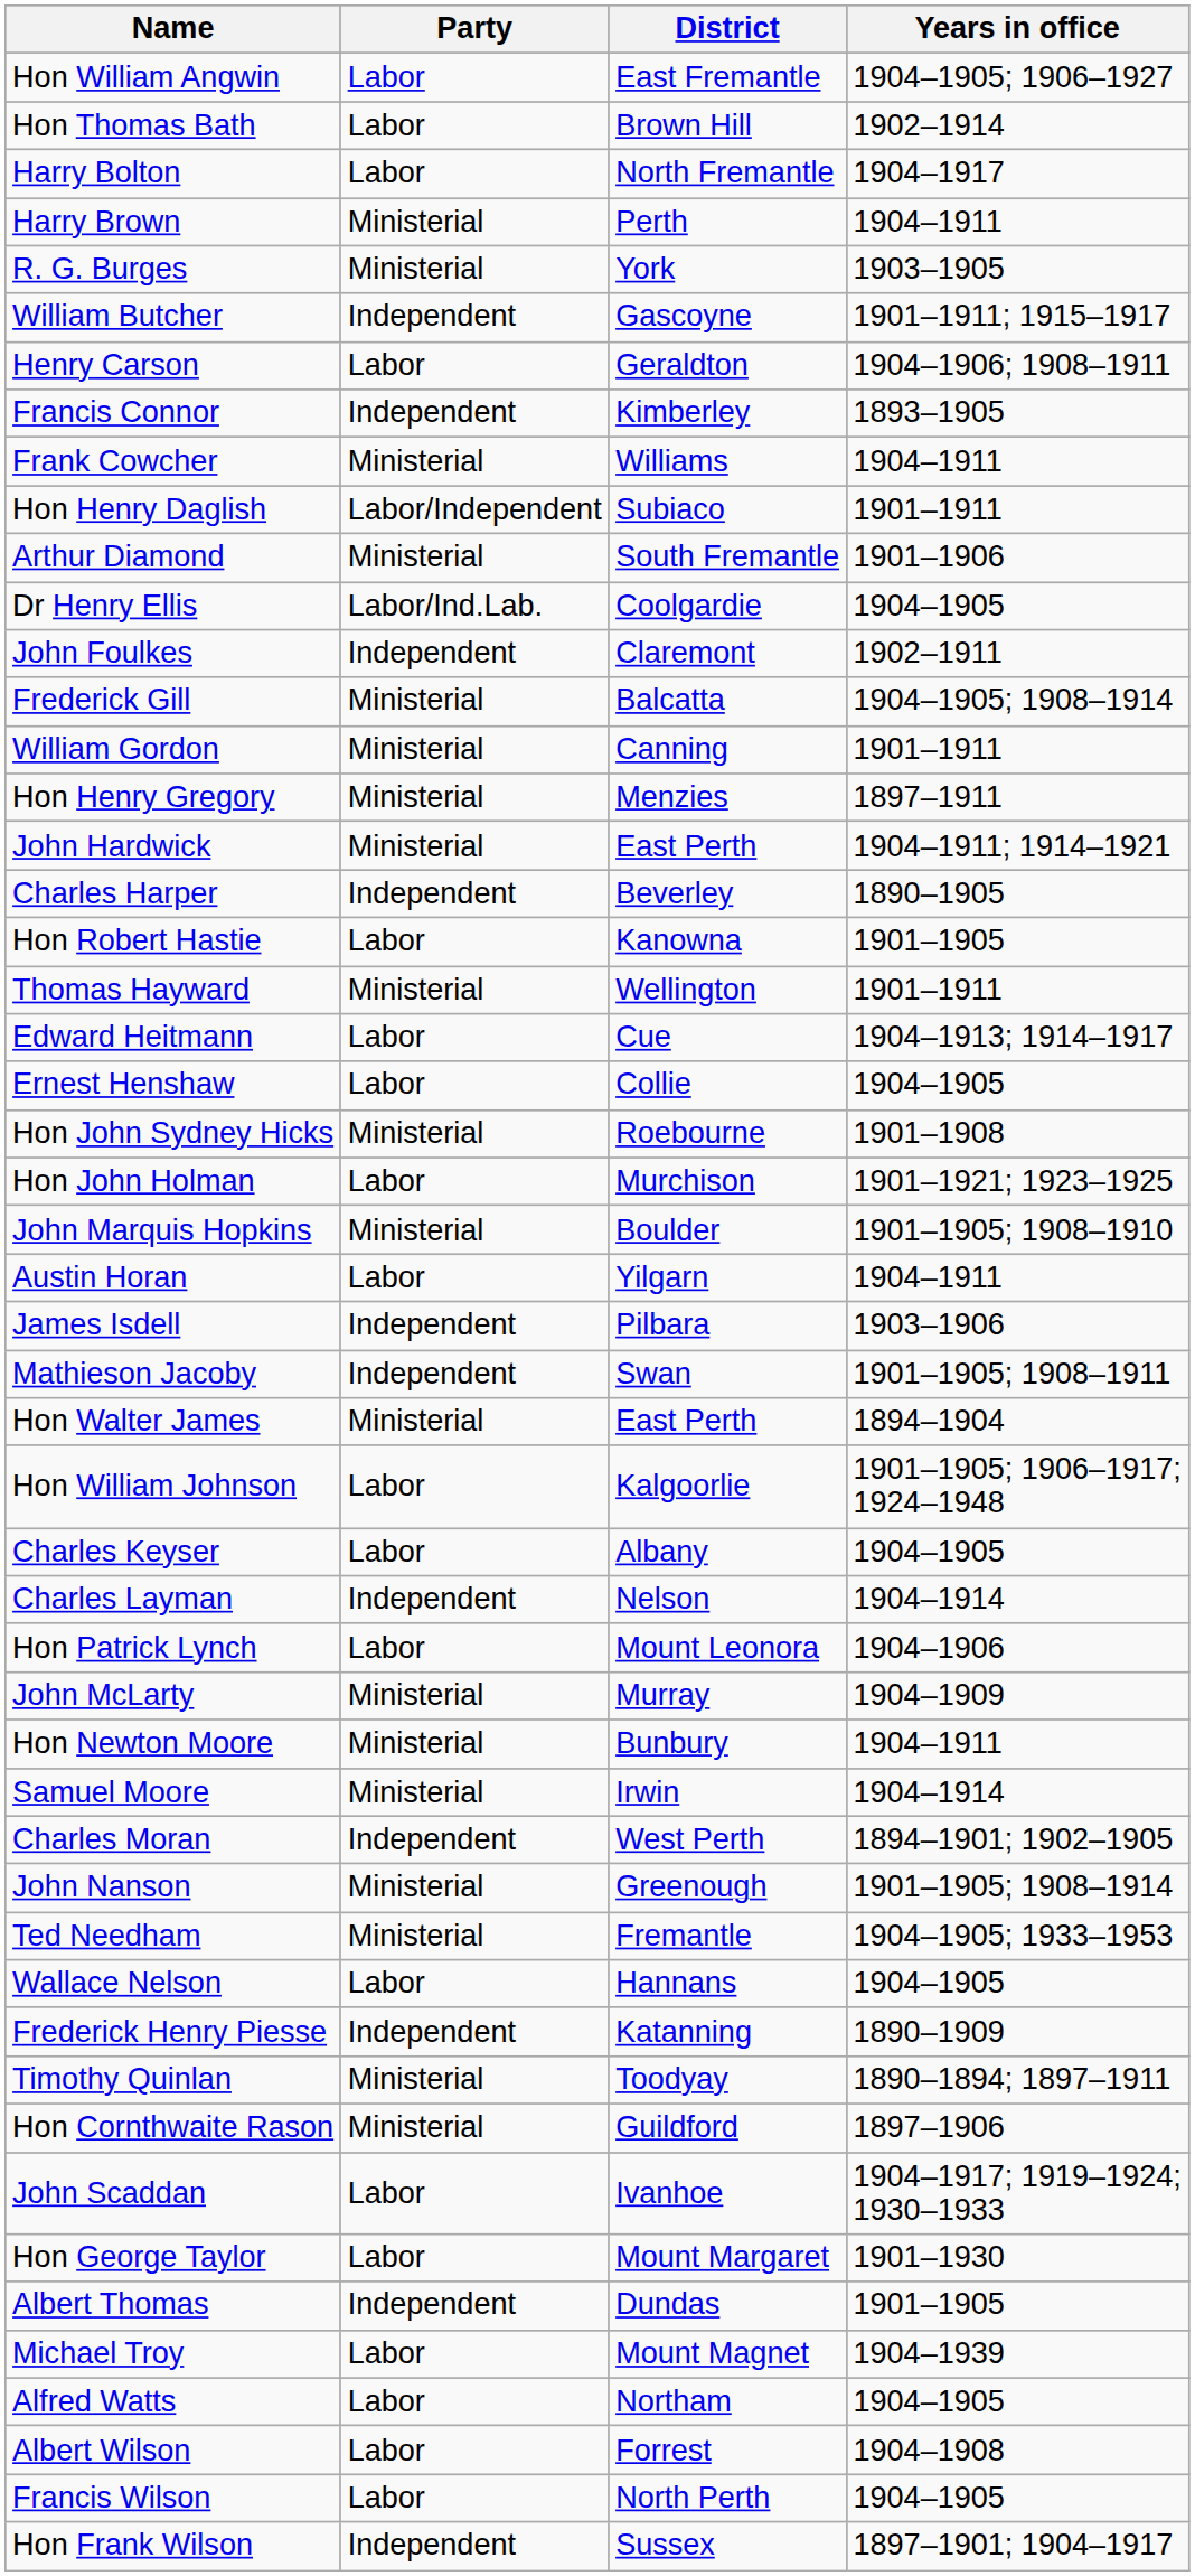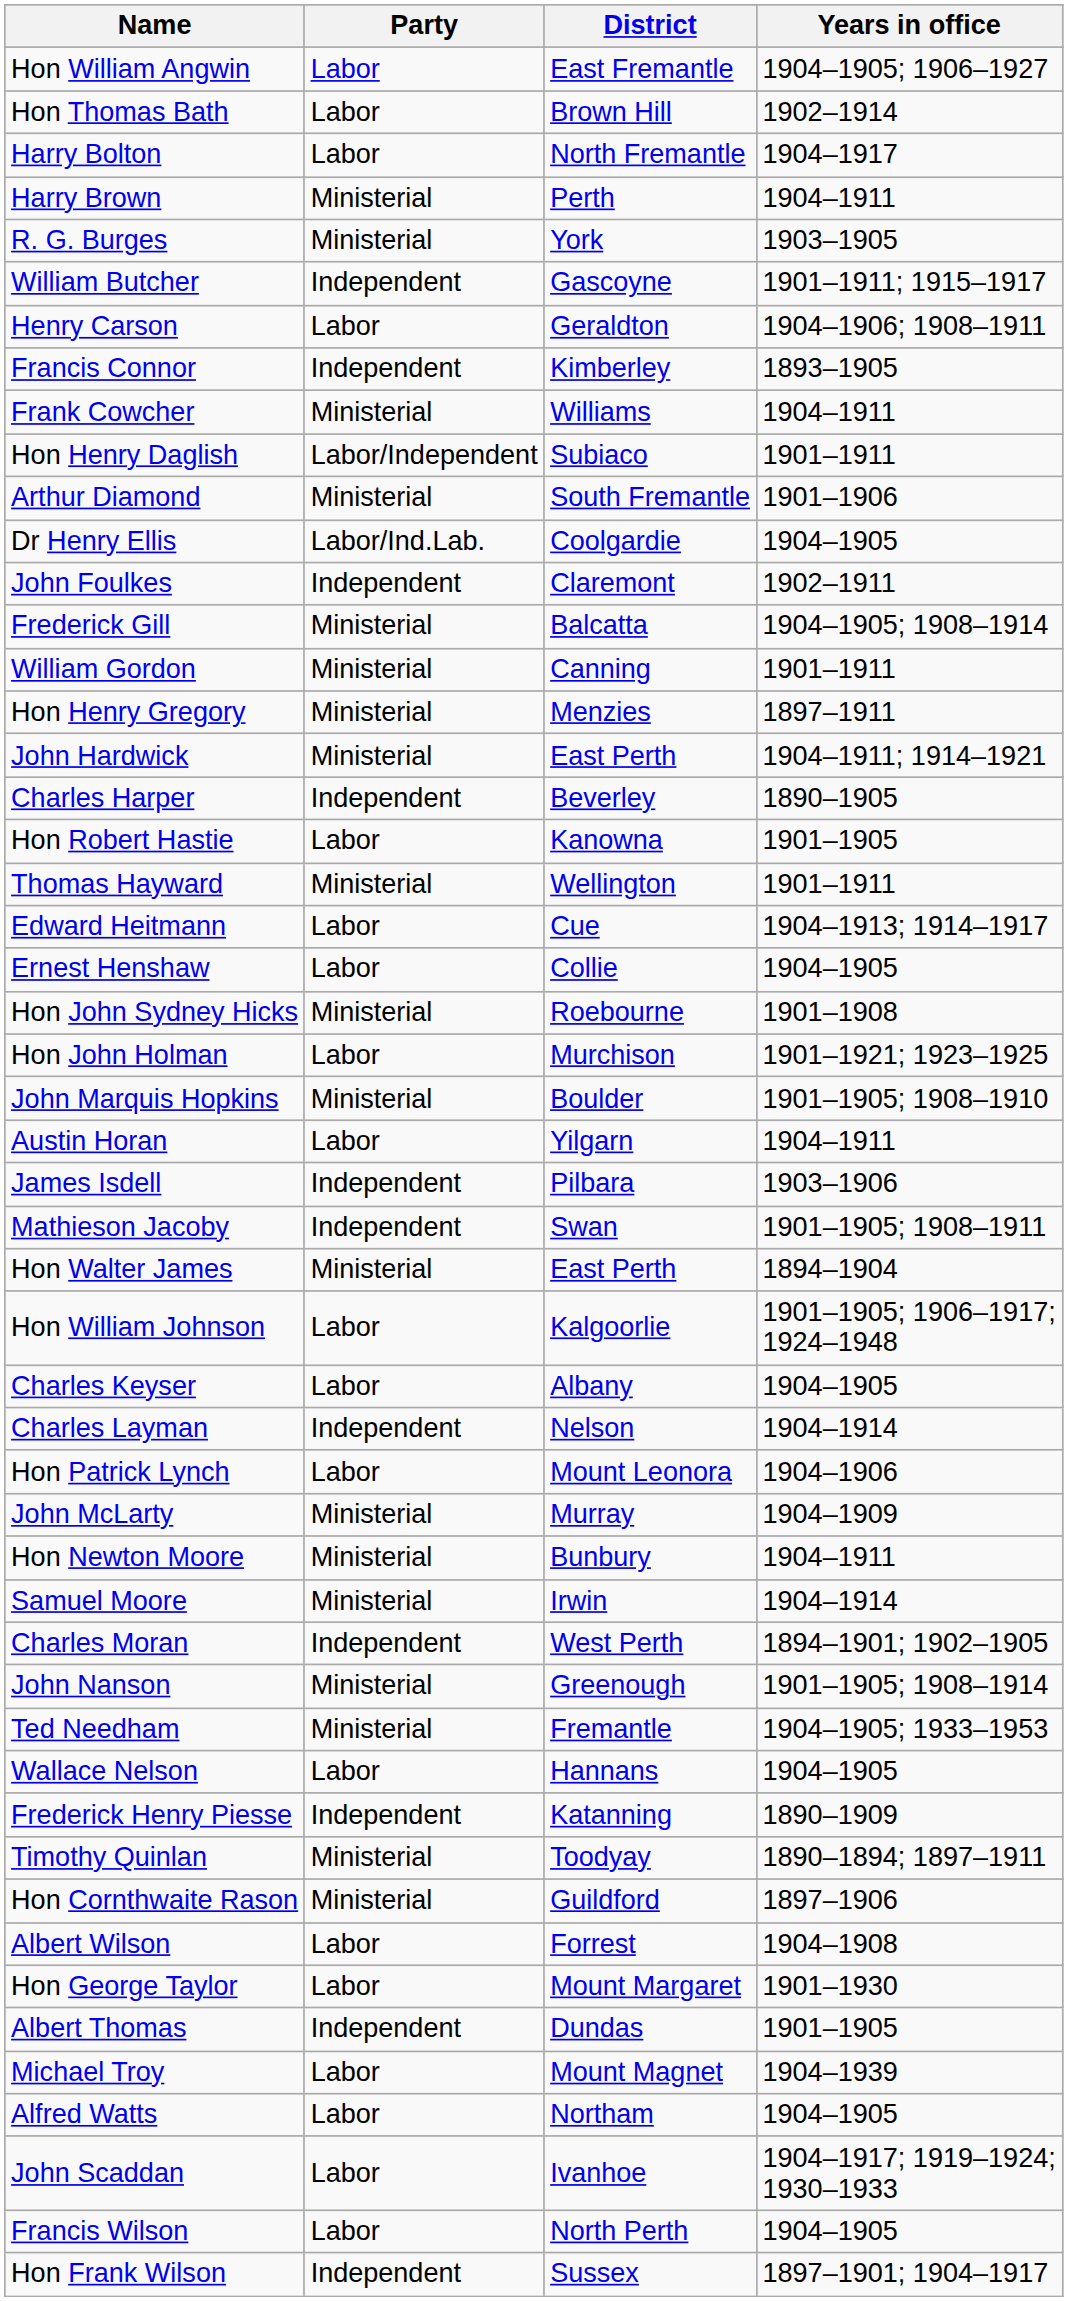 <table class="wikitable sortable">
 <tr>
 <th><strong>Name</strong></th>
 <th><strong>Party</strong></th>
 <th><strong><a href='#'>District</a></strong></th>
 <th><strong>Years in office</strong></th>
 </tr>
 <tr>
 <td>Hon <a href='#'>William Angwin</a></td>
 <td><a href='#'>Labor</a></td>
 <td><a href='#'>East Fremantle</a></td>
 <td>1904–1905; 1906–1927</td>
 </tr>
 <tr>
 <td>Hon <a href='#'>Thomas Bath</a></td>
 <td>Labor</td>
 <td><a href='#'>Brown Hill</a></td>
 <td>1902–1914</td>
 </tr>
 <tr>
 <td><a href='#'>Harry Bolton</a></td>
 <td>Labor</td>
 <td><a href='#'>North Fremantle</a></td>
 <td>1904–1917</td>
 </tr>
 <tr>
 <td><a href='#'>Harry Brown</a></td>
 <td>Ministerial</td>
 <td><a href='#'>Perth</a></td>
 <td>1904–1911</td>
 </tr>
 <tr>
 <td><a href='#'>R. G. Burges</a></td>
 <td>Ministerial</td>
 <td><a href='#'>York</a></td>
 <td>1903–1905</td>
 </tr>
 <tr>
 <td><a href='#'>William Butcher</a></td>
 <td>Independent</td>
 <td><a href='#'>Gascoyne</a></td>
 <td>1901–1911; 1915–1917</td>
 </tr>
 <tr>
 <td><a href='#'>Henry Carson</a></td>
 <td>Labor</td>
 <td><a href='#'>Geraldton</a></td>
 <td>1904–1906; 1908–1911</td>
 </tr>
 <tr>
 <td><a href='#'>Francis Connor</a></td>
 <td>Independent</td>
 <td><a href='#'>Kimberley</a></td>
 <td>1893–1905</td>
 </tr>
 <tr>
 <td><a href='#'>Frank Cowcher</a></td>
 <td>Ministerial</td>
 <td><a href='#'>Williams</a></td>
 <td>1904–1911</td>
 </tr>
 <tr>
 <td>Hon <a href='#'>Henry Daglish</a></td>
 <td>Labor/Independent</td>
 <td><a href='#'>Subiaco</a></td>
 <td>1901–1911</td>
 </tr>
 <tr>
 <td><a href='#'>Arthur Diamond</a></td>
 <td>Ministerial</td>
 <td><a href='#'>South Fremantle</a></td>
 <td>1901–1906</td>
 </tr>
 <tr>
 <td>Dr <a href='#'>Henry Ellis</a></td>
 <td>Labor/Ind.Lab.</td>
 <td><a href='#'>Coolgardie</a></td>
 <td>1904–1905</td>
 </tr>
 <tr>
 <td><a href='#'>John Foulkes</a></td>
 <td>Independent</td>
 <td><a href='#'>Claremont</a></td>
 <td>1902–1911</td>
 </tr>
 <tr>
 <td><a href='#'>Frederick Gill</a></td>
 <td>Ministerial</td>
 <td><a href='#'>Balcatta</a></td>
 <td>1904–1905; 1908–1914</td>
 </tr>
 <tr>
 <td><a href='#'>William Gordon</a></td>
 <td>Ministerial</td>
 <td><a href='#'>Canning</a></td>
 <td>1901–1911</td>
 </tr>
 <tr>
 <td>Hon <a href='#'>Henry Gregory</a></td>
 <td>Ministerial</td>
 <td><a href='#'>Menzies</a></td>
 <td>1897–1911</td>
 </tr>
 <tr>
 <td><a href='#'>John Hardwick</a></td>
 <td>Ministerial</td>
 <td><a href='#'>East Perth</a></td>
 <td>1904–1911; 1914–1921</td>
 </tr>
 <tr>
 <td><a href='#'>Charles Harper</a></td>
 <td>Independent</td>
 <td><a href='#'>Beverley</a></td>
 <td>1890–1905</td>
 </tr>
 <tr>
 <td>Hon <a href='#'>Robert Hastie</a></td>
 <td>Labor</td>
 <td><a href='#'>Kanowna</a></td>
 <td>1901–1905</td>
 </tr>
 <tr>
 <td><a href='#'>Thomas Hayward</a></td>
 <td>Ministerial</td>
 <td><a href='#'>Wellington</a></td>
 <td>1901–1911</td>
 </tr>
 <tr>
 <td><a href='#'>Edward Heitmann</a></td>
 <td>Labor</td>
 <td><a href='#'>Cue</a></td>
 <td>1904–1913; 1914–1917</td>
 </tr>
 <tr>
 <td><a href='#'>Ernest Henshaw</a></td>
 <td>Labor</td>
 <td><a href='#'>Collie</a></td>
 <td>1904–1905</td>
 </tr>
 <tr>
 <td>Hon <a href='#'>John Sydney Hicks</a></td>
 <td>Ministerial</td>
 <td><a href='#'>Roebourne</a></td>
 <td>1901–1908</td>
 </tr>
 <tr>
 <td>Hon <a href='#'>John Holman</a></td>
 <td>Labor</td>
 <td><a href='#'>Murchison</a></td>
 <td>1901–1921; 1923–1925</td>
 </tr>
 <tr>
 <td><a href='#'>John Marquis Hopkins</a></td>
 <td>Ministerial</td>
 <td><a href='#'>Boulder</a></td>
 <td>1901–1905; 1908–1910</td>
 </tr>
 <tr>
 <td><a href='#'>Austin Horan</a></td>
 <td>Labor</td>
 <td><a href='#'>Yilgarn</a></td>
 <td>1904–1911</td>
 </tr>
 <tr>
 <td><a href='#'>James Isdell</a></td>
 <td>Independent</td>
 <td><a href='#'>Pilbara</a></td>
 <td>1903–1906</td>
 </tr>
 <tr>
 <td><a href='#'>Mathieson Jacoby</a></td>
 <td>Independent</td>
 <td><a href='#'>Swan</a></td>
 <td>1901–1905; 1908–1911</td>
 </tr>
 <tr>
 <td>Hon <a href='#'>Walter James</a></td>
 <td>Ministerial</td>
 <td><a href='#'>East Perth</a></td>
 <td>1894–1904</td>
 </tr>
 <tr>
 <td>Hon <a href='#'>William Johnson</a></td>
 <td>Labor</td>
 <td><a href='#'>Kalgoorlie</a></td>
 <td>1901–1905; 1906–1917;<br>1924–1948</td>
 </tr>
 <tr>
 <td><a href='#'>Charles Keyser</a></td>
 <td>Labor</td>
 <td><a href='#'>Albany</a></td>
 <td>1904–1905</td>
 </tr>
 <tr>
 <td><a href='#'>Charles Layman</a></td>
 <td>Independent</td>
 <td><a href='#'>Nelson</a></td>
 <td>1904–1914</td>
 </tr>
 <tr>
 <td>Hon <a href='#'>Patrick Lynch</a></td>
 <td>Labor</td>
 <td><a href='#'>Mount Leonora</a></td>
 <td>1904–1906</td>
 </tr>
 <tr>
 <td><a href='#'>John McLarty</a></td>
 <td>Ministerial</td>
 <td><a href='#'>Murray</a></td>
 <td>1904–1909</td>
 </tr>
 <tr>
 <td>Hon <a href='#'>Newton Moore</a></td>
 <td>Ministerial</td>
 <td><a href='#'>Bunbury</a></td>
 <td>1904–1911</td>
 </tr>
 <tr>
 <td><a href='#'>Samuel Moore</a></td>
 <td>Ministerial</td>
 <td><a href='#'>Irwin</a></td>
 <td>1904–1914</td>
 </tr>
 <tr>
 <td><a href='#'>Charles Moran</a></td>
 <td>Independent</td>
 <td><a href='#'>West Perth</a></td>
 <td>1894–1901; 1902–1905</td>
 </tr>
 <tr>
 <td><a href='#'>John Nanson</a></td>
 <td>Ministerial</td>
 <td><a href='#'>Greenough</a></td>
 <td>1901–1905; 1908–1914</td>
 </tr>
 <tr>
 <td><a href='#'>Ted Needham</a></td>
 <td>Ministerial</td>
 <td><a href='#'>Fremantle</a></td>
 <td>1904–1905; 1933–1953</td>
 </tr>
 <tr>
 <td><a href='#'>Wallace Nelson</a></td>
 <td>Labor</td>
 <td><a href='#'>Hannans</a></td>
 <td>1904–1905</td>
 </tr>
 <tr>
 <td><a href='#'>Frederick Henry Piesse</a></td>
 <td>Independent</td>
 <td><a href='#'>Katanning</a></td>
 <td>1890–1909</td>
 </tr>
 <tr>
 <td><a href='#'>Timothy Quinlan</a></td>
 <td>Ministerial</td>
 <td><a href='#'>Toodyay</a></td>
 <td>1890–1894; 1897–1911</td>
 </tr>
 <tr>
 <td>Hon <a href='#'>Cornthwaite Rason</a></td>
 <td>Ministerial</td>
 <td><a href='#'>Guildford</a></td>
 <td>1897–1906</td>
 </tr>
 <tr>
-<td><a href='#'>John Scaddan</a></td>
+<td><a href='#'>Albert Wilson</a></td>
 <td>Labor</td>
-<td><a href='#'>Ivanhoe</a></td>
-<td>1904–1917; 1919–1924;<br>1930–1933</td>
+<td><a href='#'>Forrest</a></td>
+<td>1904–1908</td>
 </tr>
 <tr>
 <td>Hon <a href='#'>George Taylor</a></td>
 <td>Labor</td>
 <td><a href='#'>Mount Margaret</a></td>
 <td>1901–1930</td>
 </tr>
 <tr>
 <td><a href='#'>Albert Thomas</a></td>
 <td>Independent</td>
 <td><a href='#'>Dundas</a></td>
 <td>1901–1905</td>
 </tr>
 <tr>
 <td><a href='#'>Michael Troy</a></td>
 <td>Labor</td>
 <td><a href='#'>Mount Magnet</a></td>
 <td>1904–1939</td>
 </tr>
 <tr>
 <td><a href='#'>Alfred Watts</a></td>
 <td>Labor</td>
 <td><a href='#'>Northam</a></td>
 <td>1904–1905</td>
 </tr>
 <tr>
-<td><a href='#'>Albert Wilson</a></td>
+<td><a href='#'>John Scaddan</a></td>
 <td>Labor</td>
-<td><a href='#'>Forrest</a></td>
-<td>1904–1908</td>
+<td><a href='#'>Ivanhoe</a></td>
+<td>1904–1917; 1919–1924;<br>1930–1933</td>
 </tr>
 <tr>
 <td><a href='#'>Francis Wilson</a></td>
 <td>Labor</td>
 <td><a href='#'>North Perth</a></td>
 <td>1904–1905</td>
 </tr>
 <tr>
 <td>Hon <a href='#'>Frank Wilson</a></td>
 <td>Independent</td>
 <td><a href='#'>Sussex</a></td>
 <td>1897–1901; 1904–1917</td>
 </tr>
 </table>
